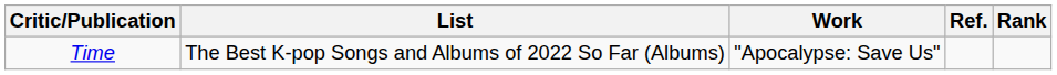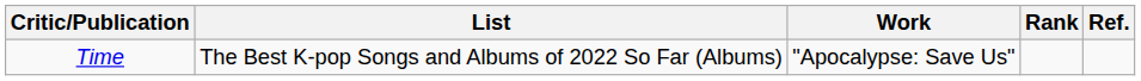 <table class="sortable wikitable" style="text-align:center">
 <tr>
 <th>Critic/Publication</th>
 <th>List</th>
 <th>Work</th>
+<th>Rank</th>
 <th class="unsortable">Ref.</th>
-<th>Rank</th>
 </tr>
 <tr>
 <td><em><a href='#'>Time</a></em></td>
 <td>The Best K-pop Songs and Albums of 2022 So Far (Albums)</td>
 <td>"Apocalypse: Save Us"</td>
 <td></td>
 <td></td>
 </tr>
 </table>
